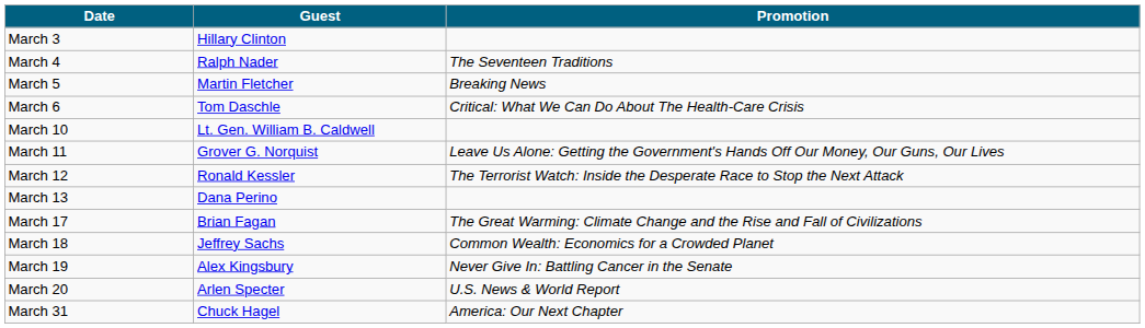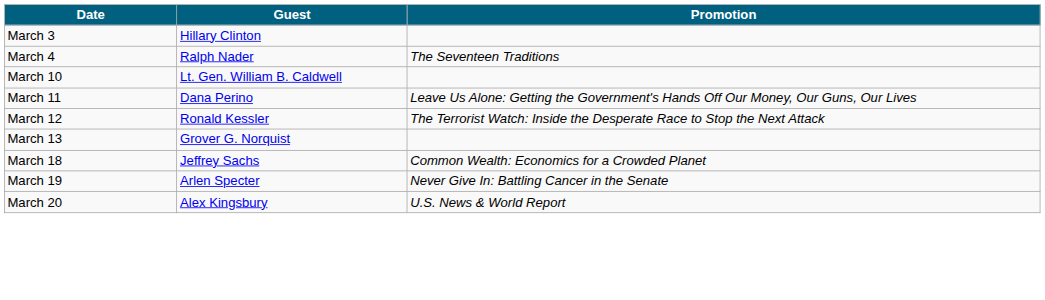 <table class="wikitable" width="100%">
 <tr>
 <th width="15%" style="background:#006080; color:#FFFFFF">Date</th>
 <th width="20%" style="background:#006080; color:#FFFFFF">Guest</th>
 <th width="55%" style="background:#006080; color:#FFFFFF">Promotion</th>
 </tr>
 <tr>
 <td>March 3</td>
 <td><a href='#'>Hillary Clinton</a></td>
 <td><em> </em></td>
 </tr>
 <tr>
 <td>March 4</td>
 <td><a href='#'>Ralph Nader</a></td>
 <td><em>The Seventeen Traditions</em></td>
 </tr>
 <tr>
-<td>March 5</td>
-<td><a href='#'>Martin Fletcher</a></td>
-<td><em>Breaking News</em></td>
-</tr>
-<tr>
-<td>March 6</td>
-<td><a href='#'>Tom Daschle</a></td>
-<td><em>Critical: What We Can Do About The Health-Care Crisis</em></td>
-</tr>
-<tr>
 <td>March 10</td>
 <td><a href='#'>Lt. Gen. William B. Caldwell</a></td>
 <td><em> </em></td>
 </tr>
 <tr>
 <td>March 11</td>
-<td><a href='#'>Grover G. Norquist</a></td>
+<td><a href='#'>Dana Perino</a></td>
 <td><em>Leave Us Alone: Getting the Government's Hands Off Our Money, Our Guns, Our Lives</em></td>
 </tr>
 <tr>
 <td>March 12</td>
 <td><a href='#'>Ronald Kessler</a></td>
 <td><em>The Terrorist Watch: Inside the Desperate Race to Stop the Next Attack</em></td>
 </tr>
 <tr>
 <td>March 13</td>
-<td><a href='#'>Dana Perino</a></td>
+<td><a href='#'>Grover G. Norquist</a></td>
 <td></td>
-</tr>
-<tr>
-<td>March 17</td>
-<td><a href='#'>Brian Fagan</a></td>
-<td><em>The Great Warming: Climate Change and the Rise and Fall of Civilizations</em></td>
 </tr>
 <tr>
 <td>March 18</td>
 <td><a href='#'>Jeffrey Sachs</a></td>
 <td><em>Common Wealth: Economics for a Crowded Planet</em></td>
 </tr>
 <tr>
 <td>March 19</td>
-<td><a href='#'>Alex Kingsbury</a></td>
+<td><a href='#'>Arlen Specter</a></td>
 <td><em>Never Give In: Battling Cancer in the Senate</em></td>
 </tr>
 <tr>
 <td>March 20</td>
-<td><a href='#'>Arlen Specter</a></td>
+<td><a href='#'>Alex Kingsbury</a></td>
 <td><em>U.S. News & World Report</em></td>
 </tr>
-<tr>
-<td>March 31</td>
-<td><a href='#'>Chuck Hagel</a></td>
-<td><em>America: Our Next Chapter</em></td>
-</tr>
 </table>
